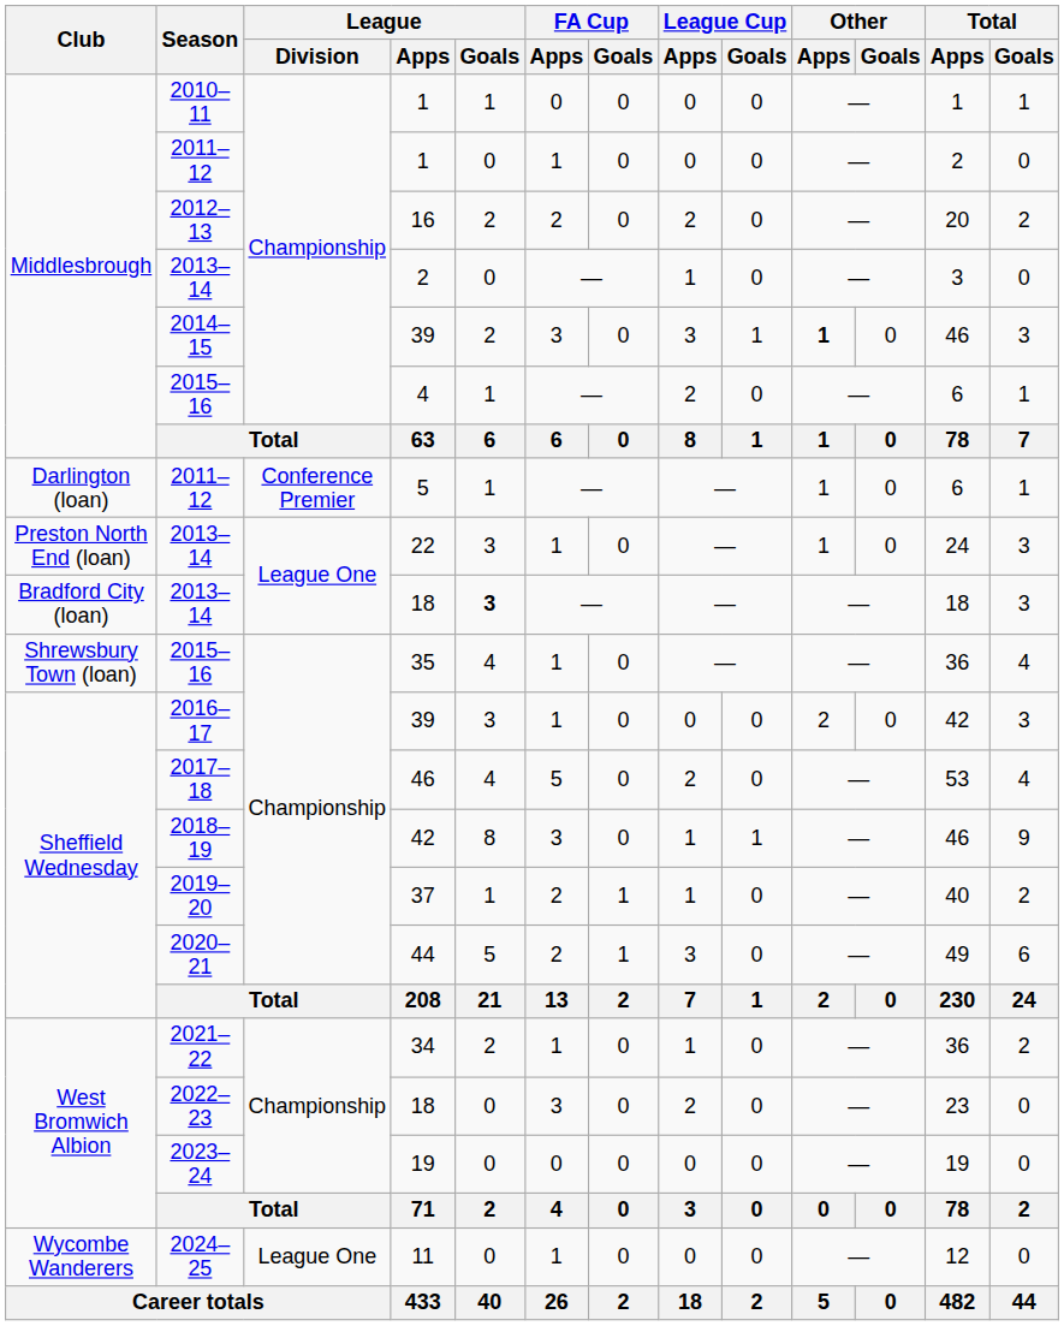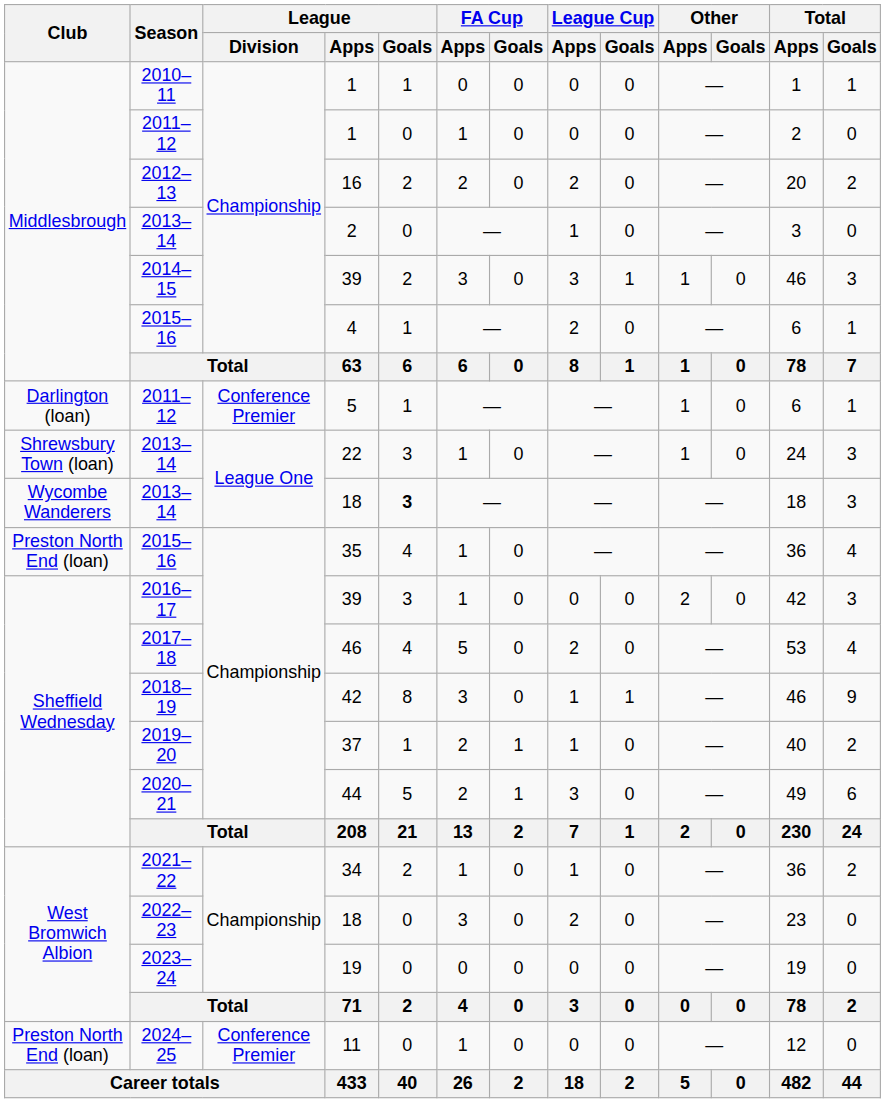 <table class=wikitable style="text-align: center;">
 <tr>
 <th rowspan=2>Club</th>
 <th rowspan=2>Season</th>
 <th colspan=3>League</th>
 <th colspan=2><a href='#'>FA Cup</a></th>
 <th colspan=2><a href='#'>League Cup</a></th>
 <th colspan=2>Other</th>
 <th colspan=2>Total</th>
 </tr>
 <tr>
 <th>Division</th>
 <th>Apps</th>
 <th>Goals</th>
 <th>Apps</th>
 <th>Goals</th>
 <th>Apps</th>
 <th>Goals</th>
 <th>Apps</th>
 <th>Goals</th>
 <th>Apps</th>
 <th>Goals</th>
 </tr>
 <tr>
 <td rowspan="7"><a href='#'>Middlesbrough</a></td>
 <td><a href='#'>2010–11</a></td>
 <td rowspan="6"><a href='#'>Championship</a></td>
 <td>1</td>
 <td>1</td>
 <td>0</td>
 <td>0</td>
 <td>0</td>
 <td>0</td>
 <td colspan="2">—</td>
 <td>1</td>
 <td>1</td>
 </tr>
 <tr>
 <td><a href='#'>2011–12</a></td>
 <td>1</td>
 <td>0</td>
 <td>1</td>
 <td>0</td>
 <td>0</td>
 <td>0</td>
 <td colspan="2">—</td>
 <td>2</td>
 <td>0</td>
 </tr>
 <tr>
 <td><a href='#'>2012–13</a></td>
 <td>16</td>
 <td>2</td>
 <td>2</td>
 <td>0</td>
 <td>2</td>
 <td>0</td>
 <td colspan="2">—</td>
 <td>20</td>
 <td>2</td>
 </tr>
 <tr>
 <td><a href='#'>2013–14</a></td>
 <td>2</td>
 <td>0</td>
 <td colspan="2">—</td>
 <td>1</td>
 <td>0</td>
 <td colspan="2">—</td>
 <td>3</td>
 <td>0</td>
 </tr>
 <tr>
 <td><a href='#'>2014–15</a></td>
 <td>39</td>
 <td>2</td>
 <td>3</td>
 <td>0</td>
 <td>3</td>
 <td>1</td>
-<td><strong>1</strong></td>
+<td>1</td>
 <td>0</td>
 <td>46</td>
 <td>3</td>
 </tr>
 <tr>
 <td><a href='#'>2015–16</a></td>
 <td>4</td>
 <td>1</td>
 <td colspan="2">—</td>
 <td>2</td>
 <td>0</td>
 <td colspan="2">—</td>
 <td>6</td>
 <td>1</td>
 </tr>
 <tr>
 <th colspan=2>Total</th>
 <th>63</th>
 <th>6</th>
 <th>6</th>
 <th>0</th>
 <th>8</th>
 <th>1</th>
 <th>1</th>
 <th>0</th>
 <th>78</th>
 <th>7</th>
 </tr>
 <tr>
 <td><a href='#'>Darlington</a> (loan)</td>
 <td><a href='#'>2011–12</a></td>
 <td><a href='#'>Conference Premier</a></td>
 <td>5</td>
 <td>1</td>
 <td colspan="2">—</td>
 <td colspan="2">—</td>
 <td>1</td>
 <td>0</td>
 <td>6</td>
 <td>1</td>
 </tr>
 <tr>
-<td><a href='#'>Preston North End</a> (loan)</td>
+<td><a href='#'>Shrewsbury Town</a> (loan)</td>
 <td><a href='#'>2013–14</a></td>
 <td rowspan="2"><a href='#'>League One</a></td>
 <td>22</td>
 <td>3</td>
 <td>1</td>
 <td>0</td>
 <td colspan="2">—</td>
 <td>1</td>
 <td>0</td>
 <td>24</td>
 <td>3</td>
 </tr>
 <tr>
-<td><a href='#'>Bradford City</a> (loan)</td>
+<td><a href='#'>Wycombe Wanderers</a></td>
 <td><a href='#'>2013–14</a></td>
 <td>18</td>
 <td><strong>3</strong></td>
 <td colspan="2">—</td>
 <td colspan="2">—</td>
 <td colspan="2">—</td>
 <td>18</td>
 <td>3</td>
 </tr>
 <tr>
-<td><a href='#'>Shrewsbury Town</a> (loan)</td>
+<td><a href='#'>Preston North End</a> (loan)</td>
 <td><a href='#'>2015–16</a></td>
 <td rowspan="6">Championship</td>
 <td>35</td>
 <td>4</td>
 <td>1</td>
 <td>0</td>
 <td colspan="2">—</td>
 <td colspan="2">—</td>
 <td>36</td>
 <td>4</td>
 </tr>
 <tr>
 <td rowspan="6"><a href='#'>Sheffield Wednesday</a></td>
 <td><a href='#'>2016–17</a></td>
 <td>39</td>
 <td>3</td>
 <td>1</td>
 <td>0</td>
 <td>0</td>
 <td>0</td>
 <td>2</td>
 <td>0</td>
 <td>42</td>
 <td>3</td>
 </tr>
 <tr>
 <td><a href='#'>2017–18</a></td>
 <td>46</td>
 <td>4</td>
 <td>5</td>
 <td>0</td>
 <td>2</td>
 <td>0</td>
 <td colspan="2">—</td>
 <td>53</td>
 <td>4</td>
 </tr>
 <tr>
 <td><a href='#'>2018–19</a></td>
 <td>42</td>
 <td>8</td>
 <td>3</td>
 <td>0</td>
 <td>1</td>
 <td>1</td>
 <td colspan="2">—</td>
 <td>46</td>
 <td>9</td>
 </tr>
 <tr>
 <td><a href='#'>2019–20</a></td>
 <td>37</td>
 <td>1</td>
 <td>2</td>
 <td>1</td>
 <td>1</td>
 <td>0</td>
 <td colspan="2">—</td>
 <td>40</td>
 <td>2</td>
 </tr>
 <tr>
 <td><a href='#'>2020–21</a></td>
 <td>44</td>
 <td>5</td>
 <td>2</td>
 <td>1</td>
 <td>3</td>
 <td>0</td>
 <td colspan="2">—</td>
 <td>49</td>
 <td>6</td>
 </tr>
 <tr>
 <th colspan=2>Total</th>
 <th>208</th>
 <th>21</th>
 <th>13</th>
 <th>2</th>
 <th>7</th>
 <th>1</th>
 <th>2</th>
 <th>0</th>
 <th>230</th>
 <th>24</th>
 </tr>
 <tr>
 <td rowspan="4"><a href='#'>West Bromwich Albion</a></td>
 <td><a href='#'>2021–22</a></td>
 <td rowspan="3">Championship</td>
 <td>34</td>
 <td>2</td>
 <td>1</td>
 <td>0</td>
 <td>1</td>
 <td>0</td>
 <td colspan="2">—</td>
 <td>36</td>
 <td>2</td>
 </tr>
 <tr>
 <td><a href='#'>2022–23</a></td>
 <td>18</td>
 <td>0</td>
 <td>3</td>
 <td>0</td>
 <td>2</td>
 <td>0</td>
 <td colspan="2">—</td>
 <td>23</td>
 <td>0</td>
 </tr>
 <tr>
 <td><a href='#'>2023–24</a></td>
 <td>19</td>
 <td>0</td>
 <td>0</td>
 <td>0</td>
 <td>0</td>
 <td>0</td>
 <td colspan="2">—</td>
 <td>19</td>
 <td>0</td>
 </tr>
 <tr>
 <th colspan=2>Total</th>
 <th>71</th>
 <th>2</th>
 <th>4</th>
 <th>0</th>
 <th>3</th>
 <th>0</th>
 <th>0</th>
 <th>0</th>
 <th>78</th>
 <th>2</th>
 </tr>
 <tr>
-<td><a href='#'>Wycombe Wanderers</a></td>
+<td><a href='#'>Preston North End</a> (loan)</td>
 <td><a href='#'>2024–25</a></td>
-<td>League One</td>
+<td><a href='#'>Conference Premier</a></td>
 <td>11</td>
 <td>0</td>
 <td>1</td>
 <td>0</td>
 <td>0</td>
 <td>0</td>
 <td colspan="2">—</td>
 <td>12</td>
 <td>0</td>
 </tr>
 <tr>
 <th colspan="3">Career totals</th>
 <th>433</th>
 <th>40</th>
 <th>26</th>
 <th>2</th>
 <th>18</th>
 <th>2</th>
 <th>5</th>
 <th>0</th>
 <th>482</th>
 <th>44</th>
 </tr>
 </table>
